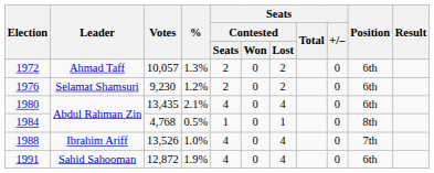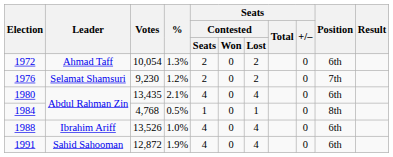 <table class=wikitable style="text-align: center;">
 <tr>
 <th rowspan=3>Election</th>
 <th rowspan=3>Leader</th>
 <th rowspan=3>Votes</th>
 <th rowspan=3>%</th>
 <th colspan=5>Seats</th>
 <th rowspan=3>Position</th>
 <th rowspan=3>Result</th>
 </tr>
 <tr>
 <th colspan=3>Contested</th>
 <th rowspan=2>Total</th>
 <th rowspan=2>+/–</th>
 </tr>
 <tr>
 <th>Seats</th>
 <th>Won</th>
 <th>Lost</th>
 </tr>
 <tr>
 <td><a href='#'>1972</a></td>
 <td rowspan=1><a href='#'>Ahmad Taff</a></td>
-<td>10,057</td>
+<td>10,054</td>
 <td>1.3%</td>
 <td>2</td>
 <td>0</td>
 <td>2</td>
 <td></td>
 <td> 0</td>
 <td> 6th</td>
 <td></td>
 </tr>
 <tr>
 <td><a href='#'>1976</a></td>
 <td rowspan=1><a href='#'>Selamat Shamsuri</a></td>
 <td>9,230</td>
 <td> 1.2%</td>
 <td>2</td>
 <td>0</td>
 <td>2</td>
 <td></td>
 <td> 0</td>
-<td> 6th</td>
+<td> 7th</td>
 <td></td>
 </tr>
 <tr>
 <td><a href='#'>1980</a></td>
 <td rowspan=2><a href='#'>Abdul Rahman Zin</a></td>
 <td>13,435</td>
 <td> 2.1%</td>
 <td>4</td>
 <td>0</td>
 <td>4</td>
 <td></td>
 <td> 0</td>
 <td> 6th</td>
 <td></td>
 </tr>
 <tr>
 <td><a href='#'>1984</a></td>
 <td>4,768</td>
 <td> 0.5%</td>
 <td>1</td>
 <td>0</td>
 <td>1</td>
 <td></td>
 <td> 0</td>
 <td> 8th</td>
 <td></td>
 </tr>
 <tr>
 <td><a href='#'>1988</a></td>
 <td rowspan=1><a href='#'>Ibrahim Ariff</a></td>
 <td>13,526</td>
 <td> 1.0%</td>
 <td>4</td>
 <td>0</td>
 <td>4</td>
 <td></td>
 <td> 0</td>
-<td> 7th</td>
+<td> 6th</td>
 <td></td>
 </tr>
 <tr>
 <td><a href='#'>1991</a></td>
 <td rowspan=1><a href='#'>Sahid Sahooman</a></td>
 <td>12,872</td>
 <td> 1.9%</td>
 <td>4</td>
 <td>0</td>
 <td>4</td>
 <td></td>
 <td> 0</td>
 <td> 6th</td>
 <td></td>
 </tr>
 </table>
